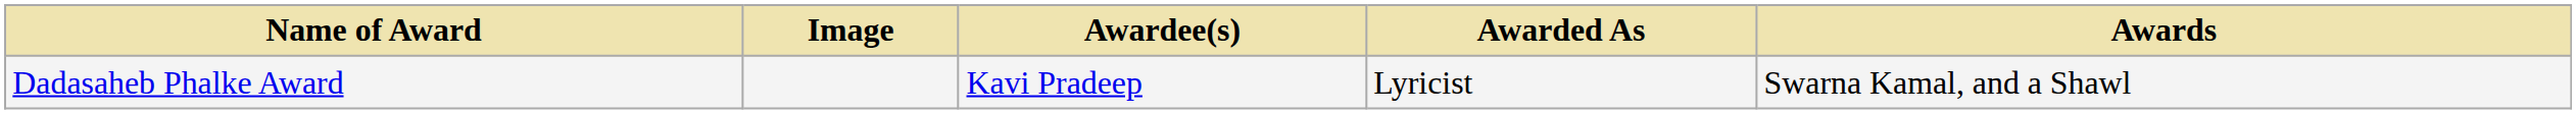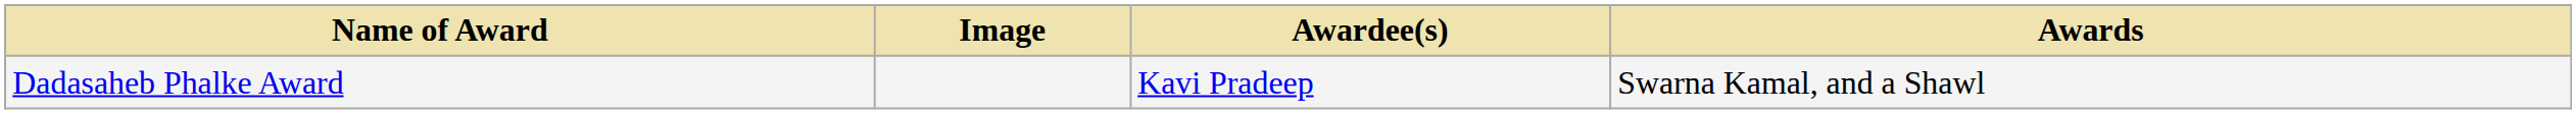 <table class="wikitable" style="width:100%;">
 <tr>
 <th style="background-color:#EFE4B0;">Name of Award</th>
 <th style="background-color:#EFE4B0;">Image</th>
 <th style="background-color:#EFE4B0;">Awardee(s)</th>
-<th style="background-color:#EFE4B0;">Awarded As</th>
 <th style="background-color:#EFE4B0;">Awards</th>
 </tr>
 <tr style="background-color:#F4F4F4">
 <td><a href='#'>Dadasaheb Phalke Award</a></td>
 <td></td>
 <td><a href='#'>Kavi Pradeep</a></td>
-<td>Lyricist</td>
 <td>Swarna Kamal,   and a Shawl</td>
 </tr>
 </table>
